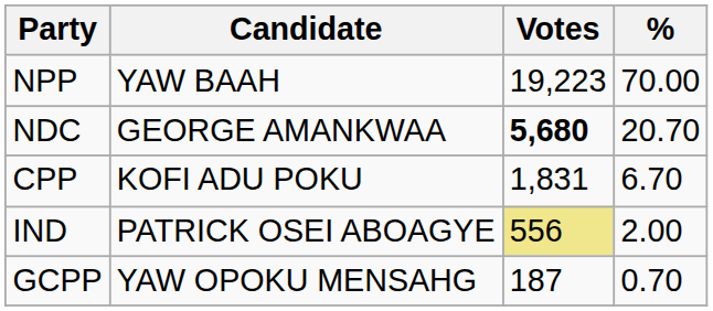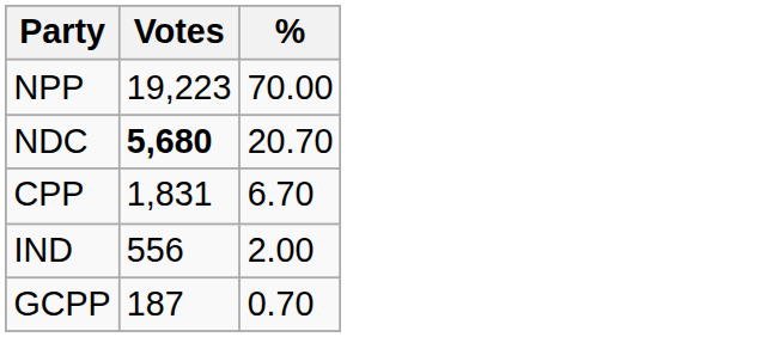 <table class="wikitable">
 <tr>
 <th><strong>Party</strong></th>
-<th><strong>Candidate</strong></th>
 <th><strong>Votes</strong></th>
 <th><strong>%</strong></th>
 </tr>
 <tr>
 <td>NPP</td>
-<td>YAW BAAH</td>
 <td>19,223</td>
 <td>70.00</td>
 </tr>
 <tr>
 <td>NDC</td>
-<td>GEORGE AMANKWAA</td>
 <td><strong>5,680</strong></td>
 <td>20.70</td>
 </tr>
 <tr>
 <td>CPP</td>
-<td>KOFI ADU POKU</td>
 <td>1,831</td>
 <td>6.70</td>
 </tr>
 <tr>
 <td>IND</td>
-<td>PATRICK OSEI ABOAGYE</td>
-<td style="background: khaki;">556</td>
+<td>556</td>
 <td>2.00</td>
 </tr>
 <tr>
 <td>GCPP</td>
-<td>YAW OPOKU MENSAHG</td>
 <td>187</td>
 <td>0.70</td>
 </tr>
 </table>
